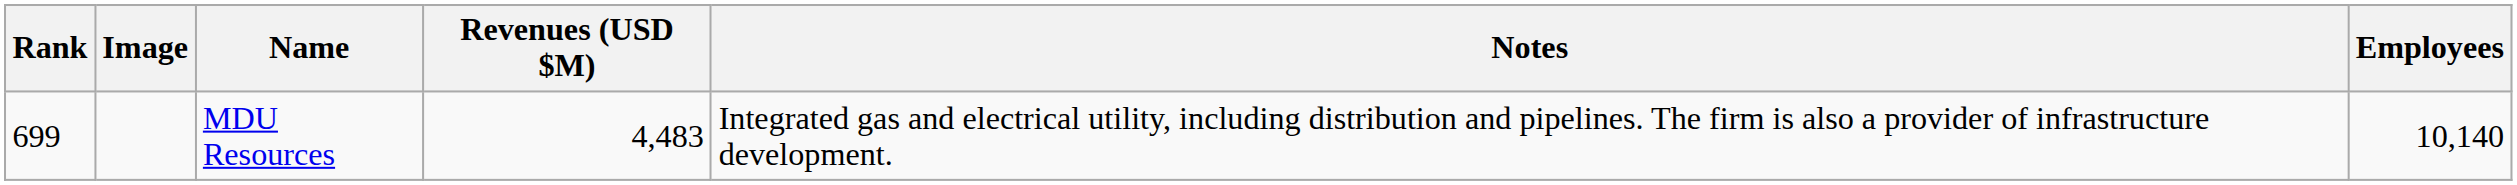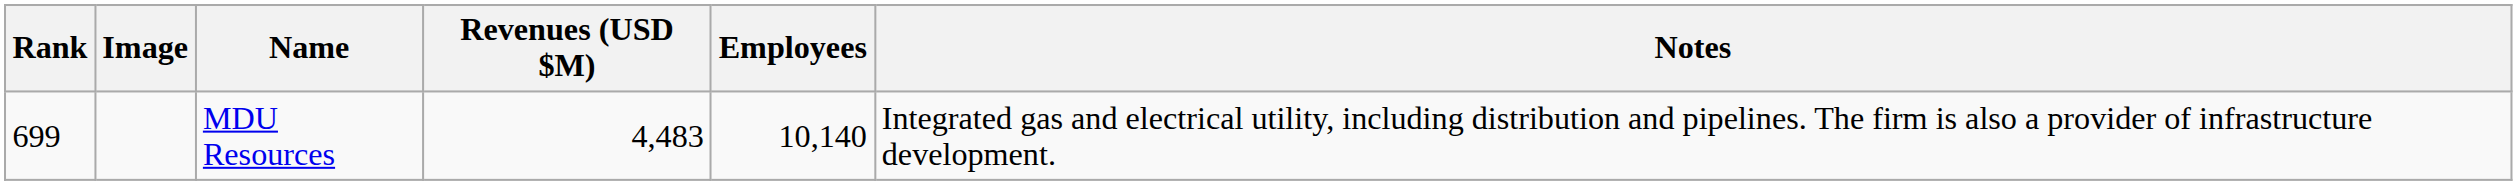 <table class="wikitable sortable">
 <tr>
 <th>Rank</th>
 <th>Image</th>
 <th>Name</th>
 <th>Revenues (USD $M)</th>
+<th>Employees</th>
 <th>Notes</th>
-<th>Employees</th>
 </tr>
 <tr>
 <td>699</td>
 <td></td>
 <td><a href='#'>MDU Resources</a></td>
 <td align="right">4,483</td>
+<td align="right">10,140</td>
 <td>Integrated gas and electrical utility, including distribution and pipelines.  The firm is also a provider of infrastructure development.</td>
-<td align="right">10,140</td>
 </tr>
 </table>
